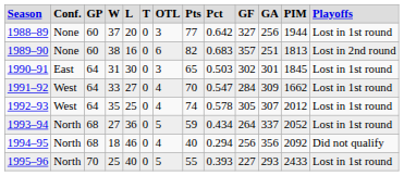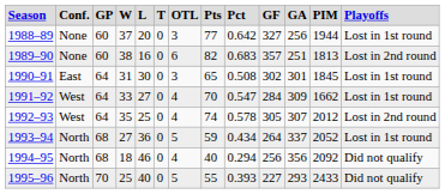 <table class="wikitable">
 <tr style="font-weight:bold; background-color:#dddddd;" |>
 <td><a href='#'>Season</a></td>
 <td>Conf.</td>
 <td>GP</td>
 <td>W</td>
 <td>L</td>
 <td>T</td>
 <td>OTL</td>
 <td>Pts</td>
 <td>Pct</td>
 <td>GF</td>
 <td>GA</td>
 <td>PIM</td>
 <td><a href='#'>Playoffs</a></td>
 </tr>
 <tr>
 <td><a href='#'>1988–89</a></td>
 <td>None</td>
 <td>60</td>
 <td>37</td>
 <td>20</td>
 <td>0</td>
 <td>3</td>
 <td>77</td>
 <td>0.642</td>
 <td>327</td>
 <td>256</td>
 <td>1944</td>
 <td>Lost in 1st round</td>
 </tr>
 <tr bgcolor="#eeeeee">
 <td><a href='#'>1989–90</a></td>
 <td>None</td>
 <td>60</td>
 <td>38</td>
 <td>16</td>
 <td>0</td>
 <td>6</td>
 <td>82</td>
 <td>0.683</td>
 <td>357</td>
 <td>251</td>
 <td>1813</td>
 <td>Lost in 2nd round</td>
 </tr>
 <tr>
 <td><a href='#'>1990–91</a></td>
 <td>East</td>
 <td>64</td>
 <td>31</td>
 <td>30</td>
 <td>0</td>
 <td>3</td>
 <td>65</td>
-<td>0.503</td>
+<td>0.508</td>
 <td>302</td>
 <td>301</td>
 <td>1845</td>
 <td>Lost in 1st round</td>
 </tr>
 <tr bgcolor="#eeeeee">
 <td><a href='#'>1991–92</a></td>
 <td>West</td>
 <td>64</td>
 <td>33</td>
 <td>27</td>
 <td>0</td>
 <td>4</td>
 <td>70</td>
 <td>0.547</td>
 <td>284</td>
 <td>309</td>
 <td>1662</td>
 <td>Lost in 1st round</td>
 </tr>
 <tr>
 <td><a href='#'>1992–93</a></td>
 <td>West</td>
 <td>64</td>
 <td>35</td>
 <td>25</td>
 <td>0</td>
 <td>4</td>
 <td>74</td>
 <td>0.578</td>
 <td>305</td>
 <td>307</td>
 <td>2012</td>
-<td>Lost in 1st round</td>
+<td>Lost in 2nd round</td>
 </tr>
 <tr bgcolor="#eeeeee">
 <td><a href='#'>1993–94</a></td>
 <td>North</td>
 <td>68</td>
 <td>27</td>
 <td>36</td>
 <td>0</td>
 <td>5</td>
 <td>59</td>
 <td>0.434</td>
 <td>264</td>
 <td>337</td>
 <td>2052</td>
 <td>Lost in 1st round</td>
 </tr>
 <tr>
 <td><a href='#'>1994–95</a></td>
 <td>North</td>
 <td>68</td>
 <td>18</td>
 <td>46</td>
 <td>0</td>
 <td>4</td>
 <td>40</td>
 <td>0.294</td>
 <td>256</td>
 <td>356</td>
 <td>2092</td>
 <td>Did not qualify</td>
 </tr>
 <tr bgcolor="#eeeeee">
 <td><a href='#'>1995–96</a></td>
 <td>North</td>
 <td>70</td>
 <td>25</td>
 <td>40</td>
 <td>0</td>
 <td>5</td>
 <td>55</td>
 <td>0.393</td>
 <td>227</td>
 <td>293</td>
 <td>2433</td>
-<td>Lost in 1st round</td>
+<td>Did not qualify</td>
 </tr>
 </table>
